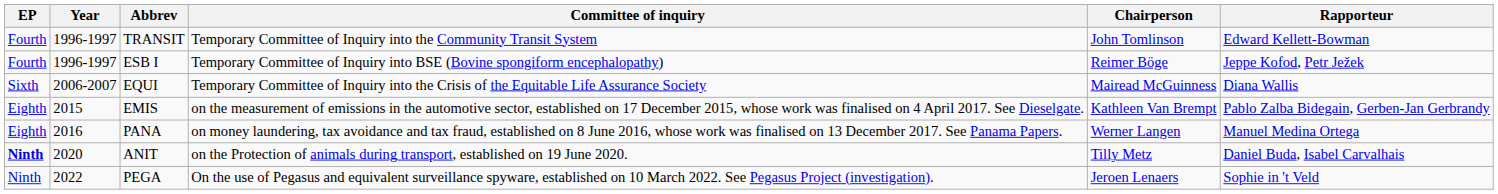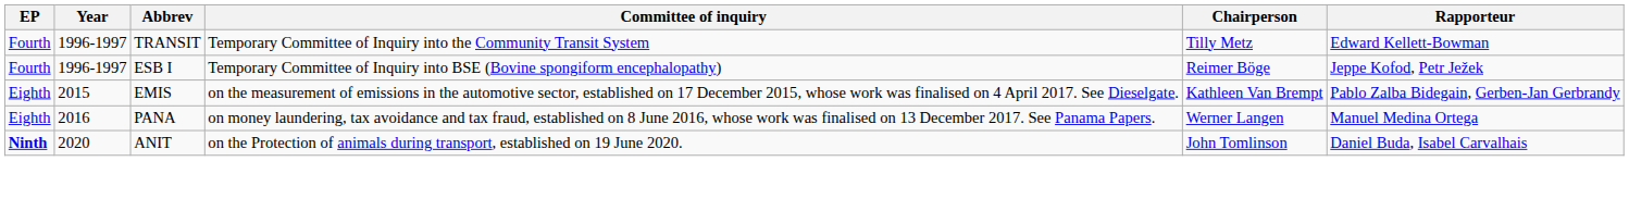 <table class="wikitable">
 <tr>
 <th>EP</th>
 <th>Year</th>
 <th>Abbrev</th>
 <th>Committee of inquiry</th>
 <th>Chairperson</th>
 <th>Rapporteur</th>
 </tr>
 <tr>
 <td><a href='#'>Fourth</a></td>
 <td>1996-1997</td>
 <td>TRANSIT</td>
 <td>Temporary Committee of Inquiry into the <a href='#'>Community Transit System</a></td>
-<td><a href='#'>John Tomlinson</a></td>
+<td><a href='#'>Tilly Metz</a></td>
 <td><a href='#'>Edward Kellett-Bowman</a></td>
 </tr>
 <tr>
 <td><a href='#'>Fourth</a></td>
 <td>1996-1997</td>
 <td>ESB I</td>
 <td>Temporary Committee of Inquiry into BSE (<a href='#'>Bovine spongiform encephalopathy</a>)</td>
 <td><a href='#'>Reimer Böge</a></td>
 <td><a href='#'>Jeppe Kofod</a>, <a href='#'>Petr Ježek</a></td>
-</tr>
-<tr>
-<td><a href='#'>Sixth</a></td>
-<td>2006-2007</td>
-<td>EQUI</td>
-<td>Temporary Committee of Inquiry into the Crisis of <a href='#'>the Equitable Life Assurance Society</a></td>
-<td><a href='#'>Mairead McGuinness</a></td>
-<td><a href='#'>Diana Wallis</a></td>
 </tr>
 <tr>
 <td><a href='#'>Eighth</a></td>
 <td>2015</td>
 <td>EMIS</td>
 <td>on the measurement of emissions in the automotive sector, established on 17 December 2015, whose work was finalised on 4 April 2017. See <a href='#'>Dieselgate</a>.</td>
 <td><a href='#'>Kathleen Van Brempt</a></td>
 <td><a href='#'>Pablo Zalba Bidegain</a>, <a href='#'>Gerben-Jan Gerbrandy</a></td>
 </tr>
 <tr>
 <td><a href='#'>Eighth</a></td>
 <td>2016</td>
 <td>PANA</td>
 <td>on money laundering, tax avoidance and tax fraud, established on 8 June 2016, whose work was finalised on 13 December 2017. See <a href='#'>Panama Papers</a>.</td>
 <td><a href='#'>Werner Langen</a></td>
 <td><a href='#'>Manuel Medina Ortega</a></td>
 </tr>
 <tr>
 <td><strong><a href='#'>Ninth</a></strong></td>
 <td>2020</td>
 <td>ANIT</td>
 <td>on the Protection of <a href='#'>animals during transport</a>, established on 19 June 2020.</td>
-<td><a href='#'>Tilly Metz</a></td>
+<td><a href='#'>John Tomlinson</a></td>
 <td><a href='#'>Daniel Buda</a>, <a href='#'>Isabel Carvalhais</a></td>
 </tr>
-<tr>
-<td><a href='#'>Ninth</a></td>
-<td>2022</td>
-<td>PEGA</td>
-<td>On the use of Pegasus and equivalent surveillance spyware, established on 10 March 2022. See <a href='#'>Pegasus Project (investigation)</a>.</td>
-<td><a href='#'>Jeroen Lenaers</a></td>
-<td><a href='#'>Sophie in 't Veld</a></td>
-</tr>
 </table>
